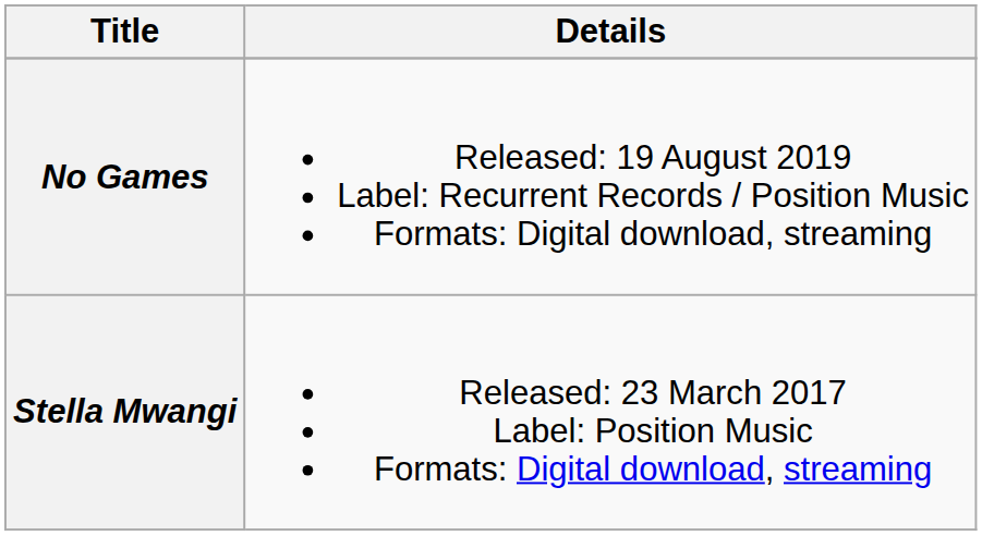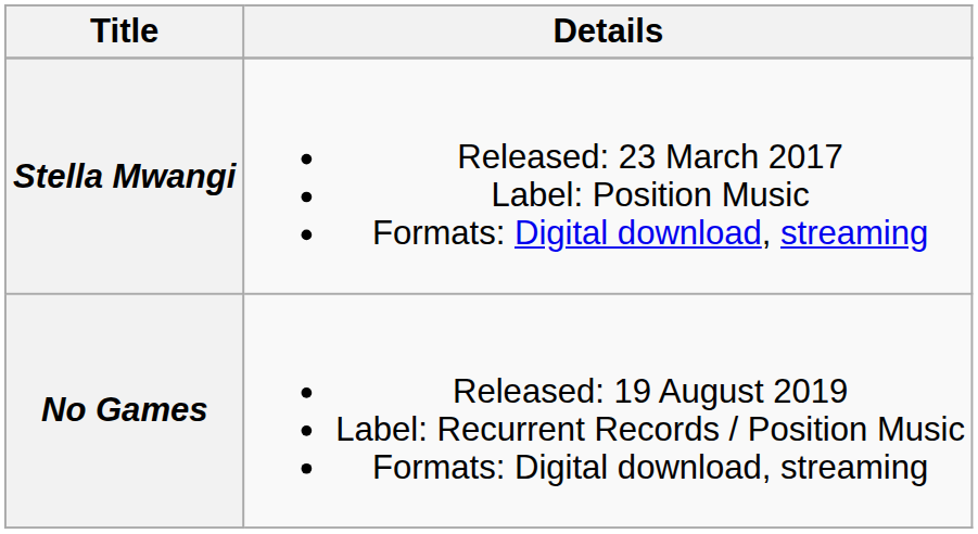 <table class="wikitable plainrowheaders" style="text-align:center;">
 <tr>
 <th scope="col">Title</th>
 <th scope="col">Details</th>
 </tr>
 <tr>
 </tr>
 <tr>
+<th scope="row"><em>Stella Mwangi</em></th>
+<td><br><ul><li>Released: 23 March 2017</li><li>Label: Position Music</li><li>Formats: <a href='#'>Digital download</a>, <a href='#'>streaming</a></li></ul></td>
+</tr>
+<tr>
 <th scope="row"><em>No Games</em></th>
 <td><br><ul><li>Released: 19 August 2019</li><li>Label: Recurrent Records / Position Music</li><li>Formats: Digital download, streaming</li></ul></td>
 </tr>
-<tr>
-<th scope="row"><em>Stella Mwangi</em></th>
-<td><br><ul><li>Released: 23 March 2017</li><li>Label: Position Music</li><li>Formats: <a href='#'>Digital download</a>, <a href='#'>streaming</a></li></ul></td>
-</tr>
 </table>
